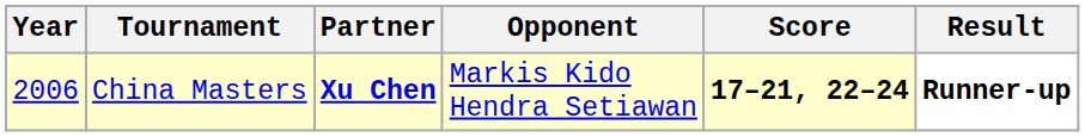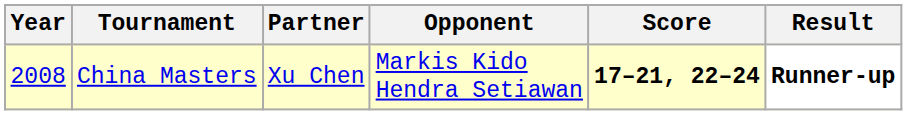 <table class="sortable wikitable" style="font-size: 90%;">
 <tr>
 <th>Year</th>
 <th>Tournament</th>
 <th>Partner</th>
 <th>Opponent</th>
 <th>Score</th>
 <th>Result</th>
 </tr>
 <tr style="background:#FFFFCC">
-<td align="center"><a href='#'>2006</a></td>
+<td align="center"><a href='#'>2008</a></td>
 <td align="left"><a href='#'>China Masters</a></td>
-<td align="left"><strong> <a href='#'>Xu Chen</a></strong></td>
+<td align="left"> <a href='#'>Xu Chen</a></td>
 <td align="left"> <a href='#'>Markis Kido</a> <br>  <a href='#'>Hendra Setiawan</a></td>
 <td align="left"><strong>17–21, 22–24</strong></td>
 <td style="text-align:left; background:white"> <strong>Runner-up</strong></td>
 </tr>
 </table>
